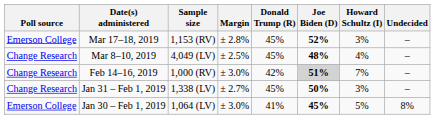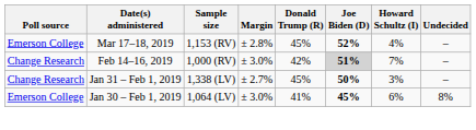 <table class="wikitable sortable" style="font-size:90%;text-align:center;">
 <tr valign=bottom style="font-size:90%;">
 <th>Poll source</th>
 <th>Date(s)<br>administered</th>
 <th>Sample<br>size</th>
 <th>Margin<br></th>
 <th>Donald<br>Trump (R)</th>
 <th>Joe<br>Biden (D)</th>
 <th>Howard<br>Schultz (I)</th>
 <th>Undecided</th>
 </tr>
 <tr>
 <td style="text-align:left;"><a href='#'>Emerson College</a></td>
 <td>Mar 17–18, 2019</td>
 <td>1,153 (RV)</td>
 <td>± 2.8%</td>
 <td>45%</td>
 <td><strong>52%</strong></td>
-<td>3%</td>
-<td>–</td>
-</tr>
-<tr>
-<td style="text-align:left;"><a href='#'>Change Research</a></td>
-<td>Mar 8–10, 2019</td>
-<td>4,049 (LV)</td>
-<td>± 2.5%</td>
-<td>45%</td>
-<td><strong>48%</strong></td>
 <td>4%</td>
 <td>–</td>
 </tr>
 <tr>
 <td style="text-align:left;"><a href='#'>Change Research</a></td>
 <td>Feb 14–16, 2019</td>
 <td>1,000 (RV)</td>
 <td>± 3.0%</td>
 <td>42%</td>
 <td style="background: lightgrey;"><strong>51%</strong></td>
 <td>7%</td>
 <td>–</td>
 </tr>
 <tr>
 <td style="text-align:left;"><a href='#'>Change Research</a></td>
 <td>Jan 31 – Feb 1, 2019</td>
 <td>1,338 (LV)</td>
 <td>± 2.7%</td>
 <td>45%</td>
 <td><strong>50%</strong></td>
 <td>3%</td>
 <td>–</td>
 </tr>
 <tr>
 <td style="text-align:left;"><a href='#'>Emerson College</a></td>
 <td>Jan 30 – Feb 1, 2019</td>
 <td>1,064 (LV)</td>
 <td>± 3.0%</td>
 <td>41%</td>
 <td><strong>45%</strong></td>
-<td>5%</td>
+<td>6%</td>
 <td>8%</td>
 </tr>
 </table>
